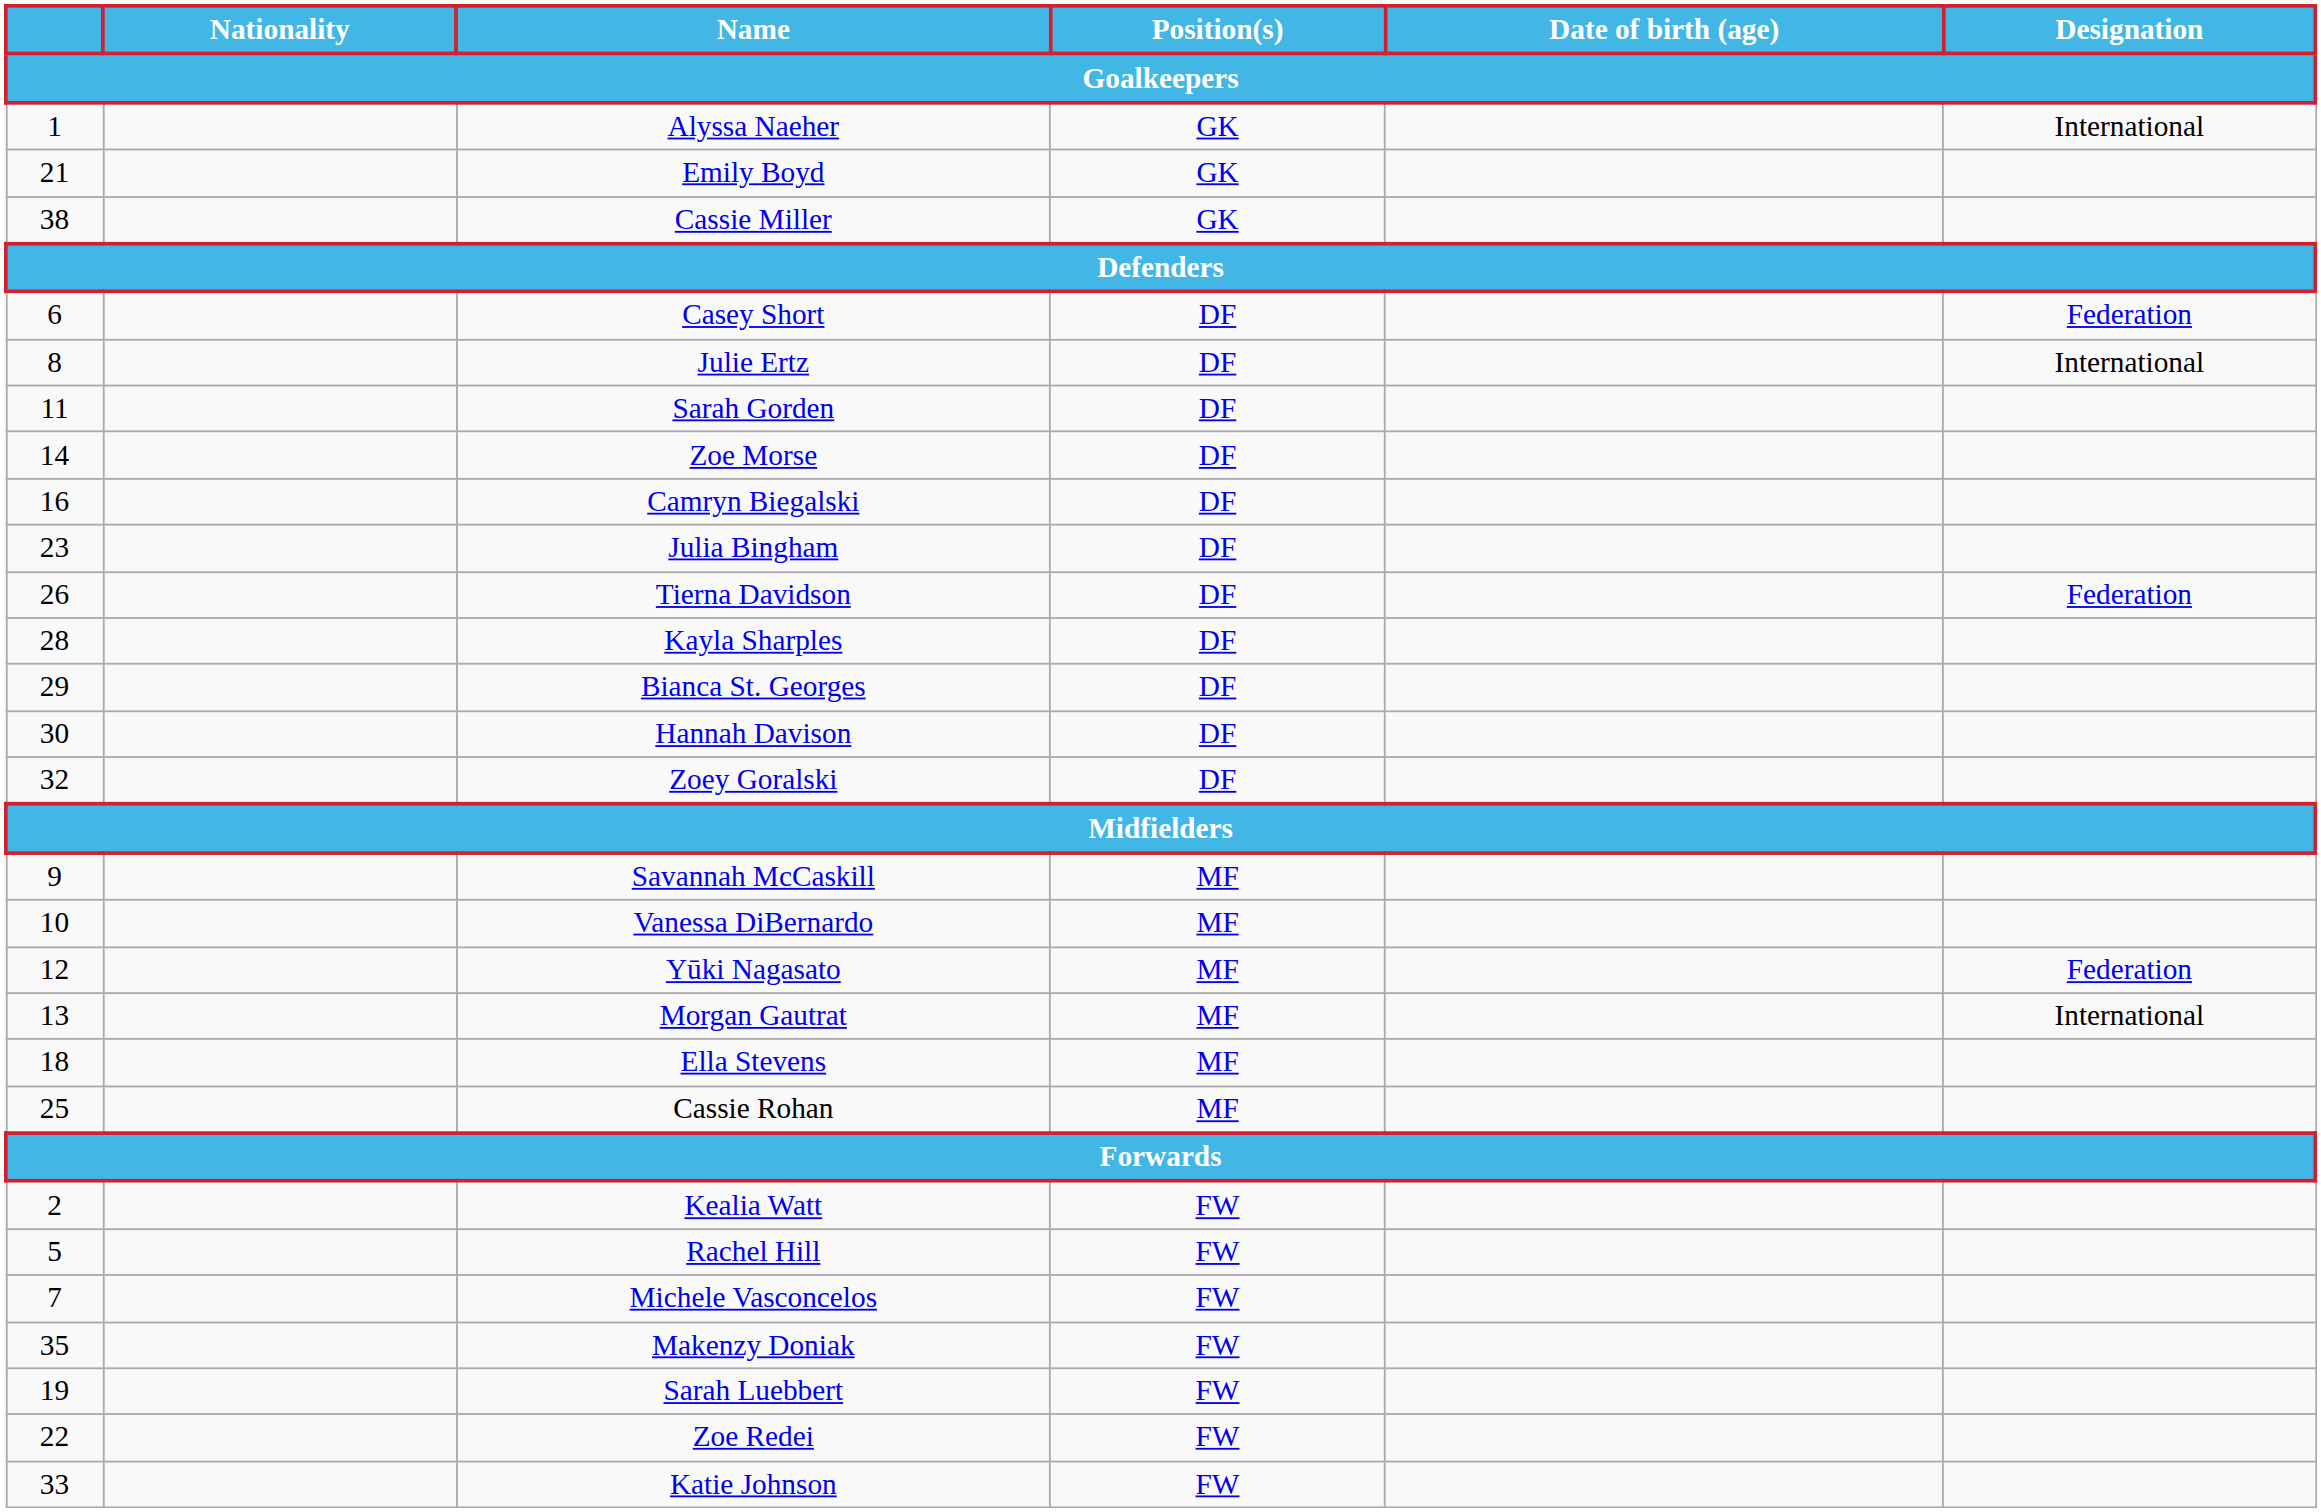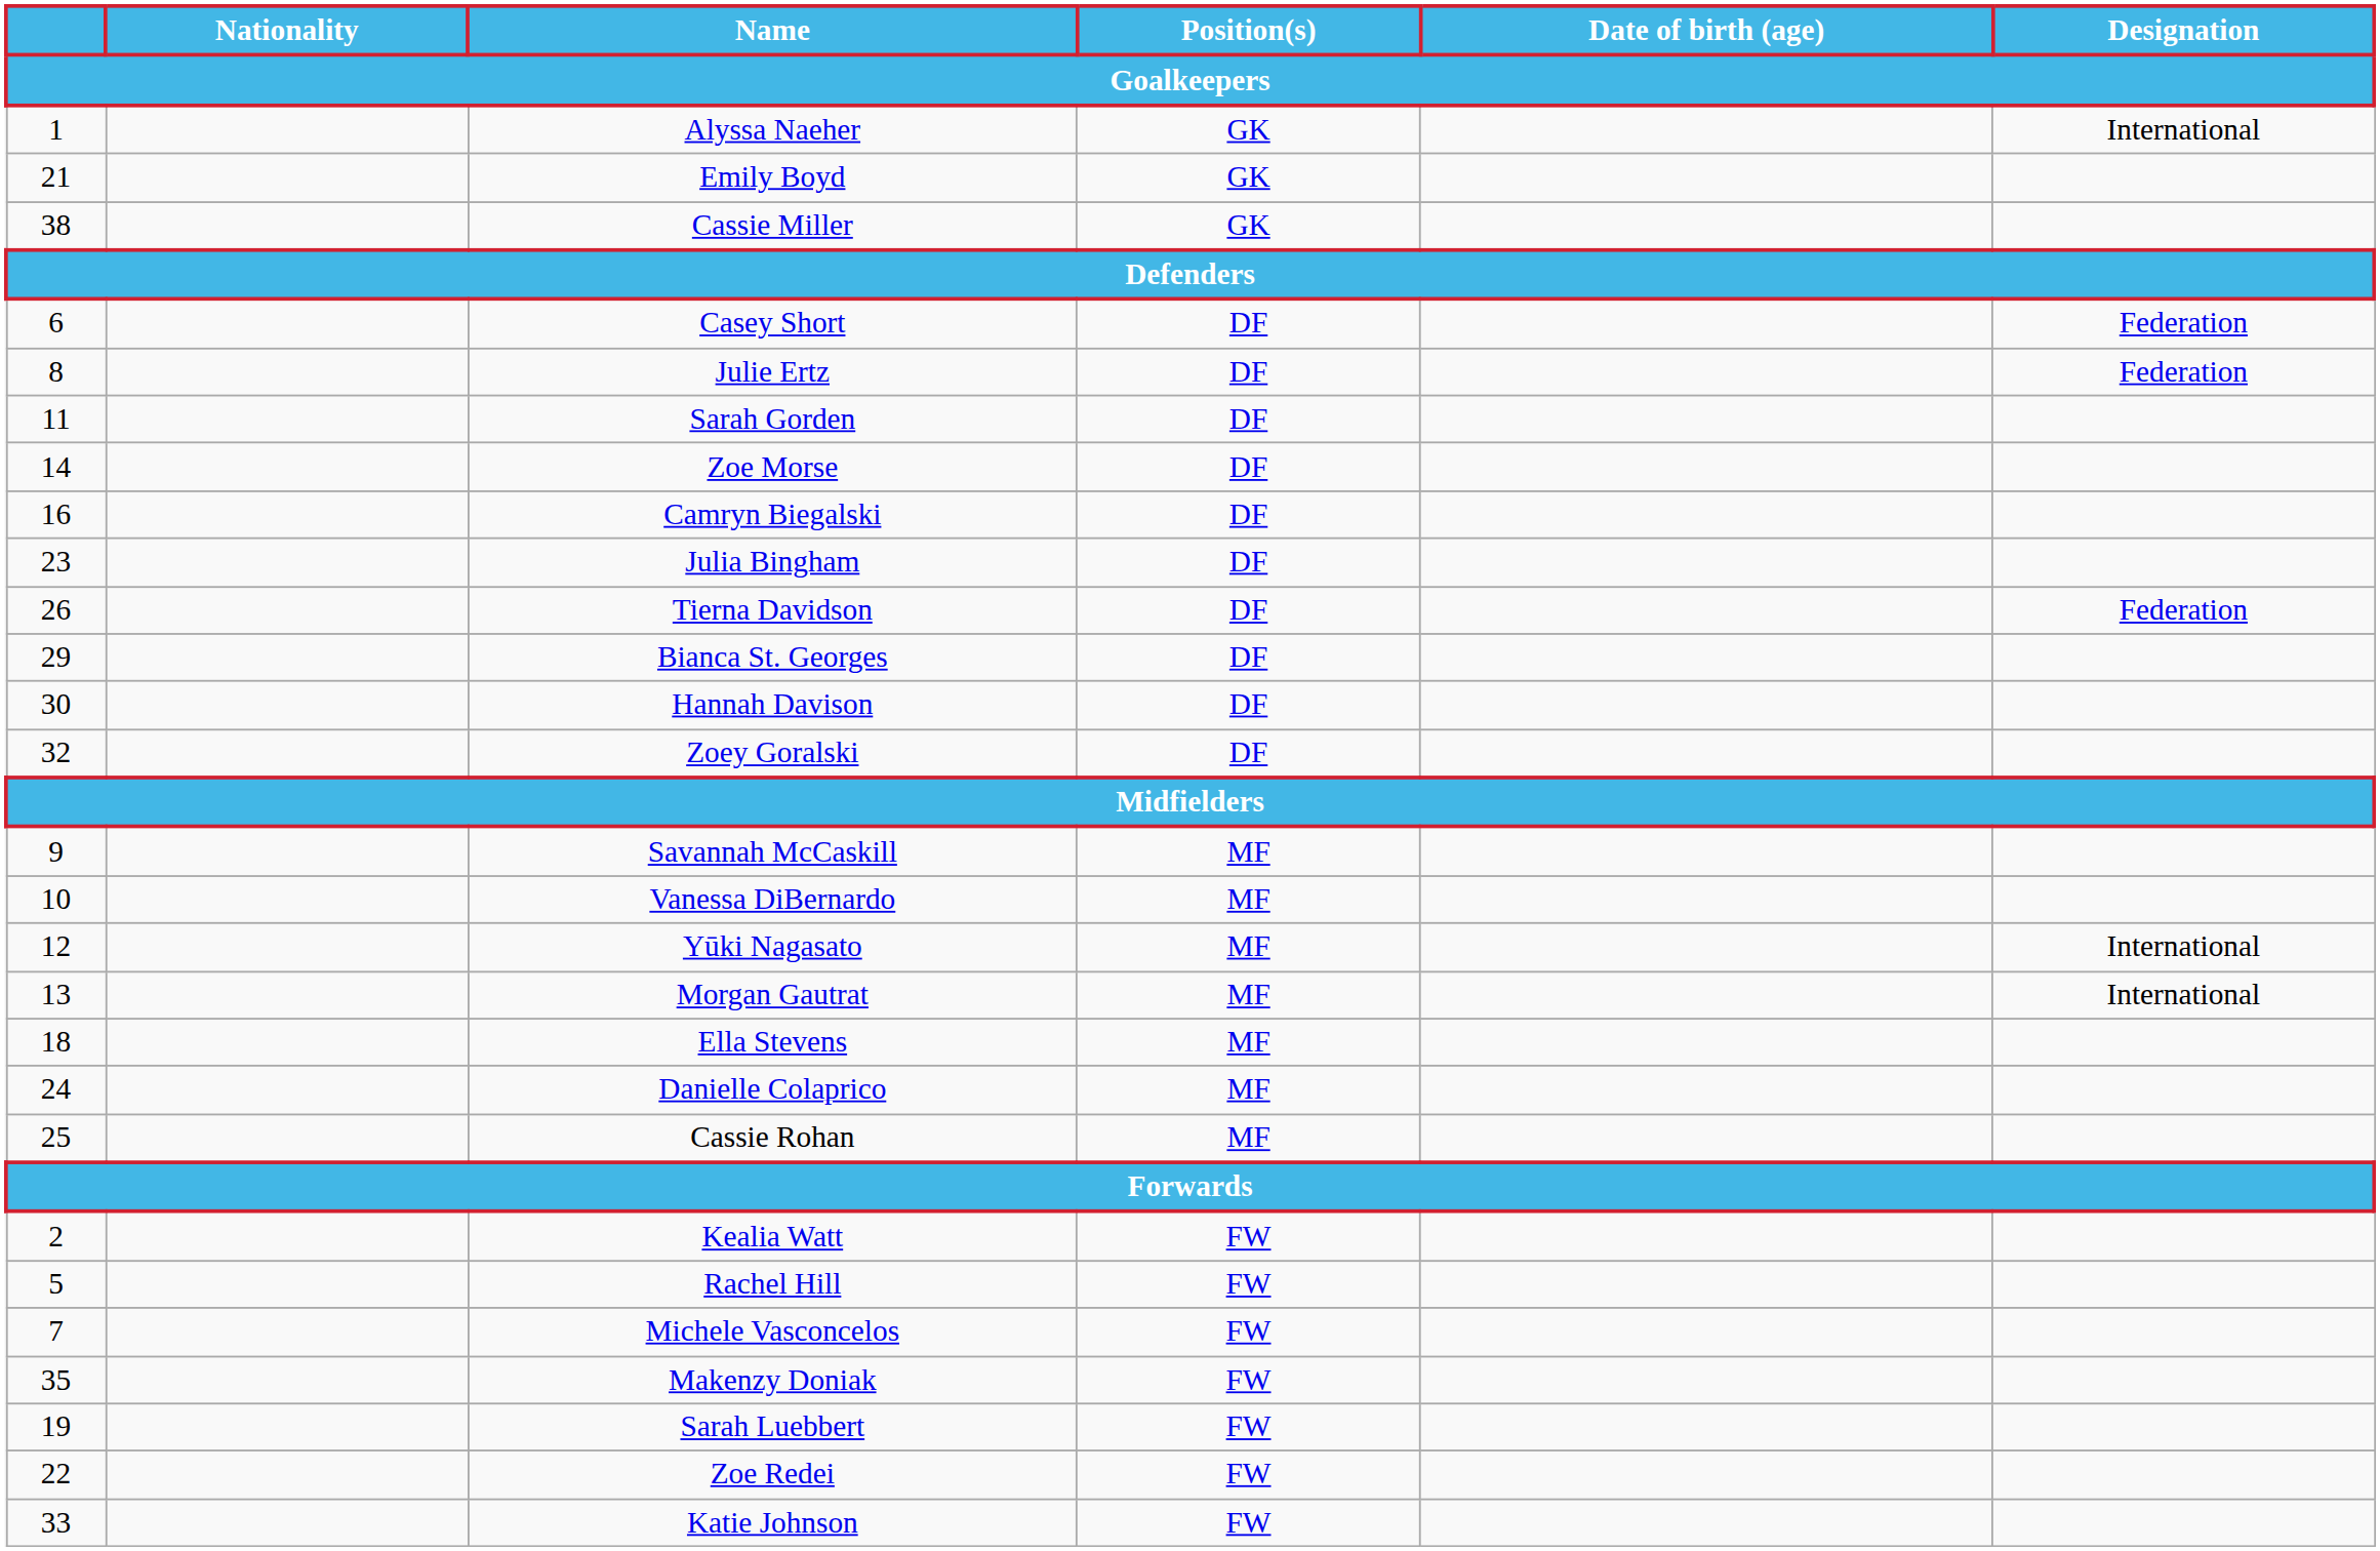 <table class="wikitable" style="text-align:center; font-size:100%; width:100%;">
 <tr>
 <th style="background:#42B7E6; color:#FFFFFF; border:2px solid #D22030; text-align:center;"></th>
 <th style="background:#42B7E6; color:#FFFFFF; border:2px solid #D22030; text-align:center;">Nationality</th>
 <th style="background:#42B7E6; color:#FFFFFF; border:2px solid #D22030; text-align:center;">Name</th>
 <th style="background:#42B7E6; color:#FFFFFF; border:2px solid #D22030; text-align:center;">Position(s)</th>
 <th style="background:#42B7E6; color:#FFFFFF; border:2px solid #D22030; text-align:center;">Date of birth (age)</th>
 <th style="background:#42B7E6; color:#FFFFFF; border:2px solid #D22030; text-align:center;">Designation</th>
 </tr>
 <tr>
 <th colspan="6" style="text-align:center; background:#42B7E6; color:#FFFFFF; border:2px solid #D22030;">Goalkeepers</th>
 </tr>
 <tr>
 <td>1</td>
 <td></td>
 <td><a href='#'>Alyssa Naeher</a></td>
 <td><a href='#'>GK</a></td>
 <td></td>
 <td>International</td>
 </tr>
 <tr>
 <td>21</td>
 <td></td>
 <td><a href='#'>Emily Boyd</a></td>
 <td><a href='#'>GK</a></td>
 <td></td>
 <td></td>
 </tr>
 <tr>
 <td>38</td>
 <td></td>
 <td><a href='#'>Cassie Miller</a></td>
 <td><a href='#'>GK</a></td>
 <td></td>
 <td></td>
 </tr>
 <tr>
 <th colspan="6" style="text-align:center; background:#42B7E6; color:#FFFFFF; border:2px solid #D22030;">Defenders</th>
 </tr>
 <tr>
 <td>6</td>
 <td></td>
 <td><a href='#'>Casey Short</a></td>
 <td><a href='#'>DF</a></td>
 <td></td>
 <td><a href='#'>Federation</a></td>
 </tr>
 <tr>
 <td>8</td>
 <td></td>
 <td><a href='#'>Julie Ertz</a></td>
 <td><a href='#'>DF</a></td>
 <td></td>
-<td>International</td>
+<td><a href='#'>Federation</a></td>
 </tr>
 <tr>
 <td>11</td>
 <td></td>
 <td><a href='#'>Sarah Gorden</a></td>
 <td><a href='#'>DF</a></td>
 <td></td>
 <td></td>
 </tr>
 <tr>
 <td>14</td>
 <td></td>
 <td><a href='#'>Zoe Morse</a></td>
 <td><a href='#'>DF</a></td>
 <td></td>
 <td></td>
 </tr>
 <tr>
 <td>16</td>
 <td></td>
 <td><a href='#'>Camryn Biegalski</a></td>
 <td><a href='#'>DF</a></td>
 <td></td>
 <td></td>
 </tr>
 <tr>
 <td>23</td>
 <td></td>
 <td><a href='#'>Julia Bingham</a></td>
 <td><a href='#'>DF</a></td>
 <td></td>
 <td></td>
 </tr>
 <tr>
 <td>26</td>
 <td></td>
 <td><a href='#'>Tierna Davidson</a></td>
 <td><a href='#'>DF</a></td>
 <td></td>
 <td><a href='#'>Federation</a></td>
-</tr>
-<tr>
-<td>28</td>
-<td></td>
-<td><a href='#'>Kayla Sharples</a></td>
-<td><a href='#'>DF</a></td>
-<td></td>
-<td></td>
 </tr>
 <tr>
 <td>29</td>
 <td></td>
 <td><a href='#'>Bianca St. Georges</a></td>
 <td><a href='#'>DF</a></td>
 <td></td>
 <td></td>
 </tr>
 <tr>
 <td>30</td>
 <td></td>
 <td><a href='#'>Hannah Davison</a></td>
 <td><a href='#'>DF</a></td>
 <td></td>
 <td></td>
 </tr>
 <tr>
 <td>32</td>
 <td></td>
 <td><a href='#'>Zoey Goralski</a></td>
 <td><a href='#'>DF</a></td>
 <td></td>
 <td></td>
 </tr>
 <tr>
 <th colspan="6" style="text-align:center; background:#42B7E6; color:#FFFFFF; border:2px solid #D22030;">Midfielders</th>
 </tr>
 <tr>
 <td>9</td>
 <td></td>
 <td><a href='#'>Savannah McCaskill</a></td>
 <td><a href='#'>MF</a></td>
 <td></td>
 <td></td>
 </tr>
 <tr>
 <td>10</td>
 <td></td>
 <td><a href='#'>Vanessa DiBernardo</a></td>
 <td><a href='#'>MF</a></td>
 <td></td>
 <td></td>
 </tr>
 <tr>
 <td>12</td>
 <td></td>
 <td><a href='#'>Yūki Nagasato</a></td>
 <td><a href='#'>MF</a></td>
 <td></td>
-<td><a href='#'>Federation</a></td>
+<td>International</td>
 </tr>
 <tr>
 <td>13</td>
 <td></td>
 <td><a href='#'>Morgan Gautrat</a></td>
 <td><a href='#'>MF</a></td>
 <td></td>
 <td>International</td>
 </tr>
 <tr>
 <td>18</td>
 <td></td>
 <td><a href='#'>Ella Stevens</a></td>
+<td><a href='#'>MF</a></td>
+<td></td>
+<td></td>
+</tr>
+<tr>
+<td>24</td>
+<td></td>
+<td><a href='#'>Danielle Colaprico</a></td>
 <td><a href='#'>MF</a></td>
 <td></td>
 <td></td>
 </tr>
 <tr>
 <td>25</td>
 <td></td>
 <td>Cassie Rohan</td>
 <td><a href='#'>MF</a></td>
 <td></td>
 <td></td>
 </tr>
 <tr>
 <th colspan="6" style="text-align:center; background:#42B7E6; color:#FFFFFF; border:2px solid #D22030;">Forwards</th>
 </tr>
 <tr>
 <td>2</td>
 <td></td>
 <td><a href='#'>Kealia Watt</a></td>
 <td><a href='#'>FW</a></td>
 <td></td>
 <td></td>
 </tr>
 <tr>
 <td>5</td>
 <td></td>
 <td><a href='#'>Rachel Hill</a></td>
 <td><a href='#'>FW</a></td>
 <td></td>
 <td></td>
 </tr>
 <tr>
 <td>7</td>
 <td></td>
 <td><a href='#'>Michele Vasconcelos</a></td>
 <td><a href='#'>FW</a></td>
 <td></td>
 <td></td>
 </tr>
 <tr>
 <td>35</td>
 <td></td>
 <td><a href='#'>Makenzy Doniak</a></td>
 <td><a href='#'>FW</a></td>
 <td></td>
 <td></td>
 </tr>
 <tr>
 <td>19</td>
 <td></td>
 <td><a href='#'>Sarah Luebbert</a></td>
 <td><a href='#'>FW</a></td>
 <td></td>
 <td></td>
 </tr>
 <tr>
 <td>22</td>
 <td></td>
 <td><a href='#'>Zoe Redei</a></td>
 <td><a href='#'>FW</a></td>
 <td></td>
 <td></td>
 </tr>
 <tr>
 <td>33</td>
 <td></td>
 <td><a href='#'>Katie Johnson</a></td>
 <td><a href='#'>FW</a></td>
 <td></td>
 <td></td>
 </tr>
 </table>
